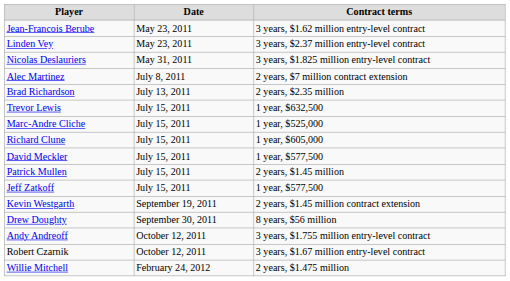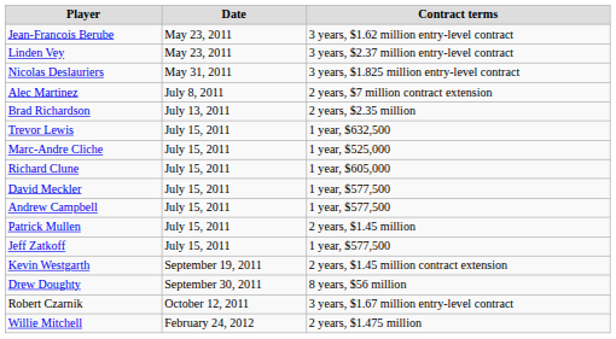 <table class="wikitable" style="width:90%;">
 <tr style="text-align:center; background:#ddd;">
 <td><strong>Player</strong></td>
 <td><strong>Date</strong></td>
 <td><strong>Contract terms</strong></td>
 </tr>
 <tr>
 <td><a href='#'>Jean-Francois Berube</a></td>
 <td>May 23, 2011</td>
 <td>3 years, $1.62 million entry-level contract</td>
 </tr>
 <tr>
 <td><a href='#'>Linden Vey</a></td>
 <td>May 23, 2011</td>
 <td>3 years, $2.37 million entry-level contract</td>
 </tr>
 <tr>
 <td><a href='#'>Nicolas Deslauriers</a></td>
 <td>May 31, 2011</td>
 <td>3 years, $1.825 million entry-level contract</td>
 </tr>
 <tr>
 <td><a href='#'>Alec Martinez</a></td>
 <td>July 8, 2011</td>
 <td>2 years, $7 million contract extension</td>
 </tr>
 <tr>
 <td><a href='#'>Brad Richardson</a></td>
 <td>July 13, 2011</td>
 <td>2 years, $2.35 million</td>
 </tr>
 <tr>
 <td><a href='#'>Trevor Lewis</a></td>
 <td>July 15, 2011</td>
 <td>1 year, $632,500</td>
 </tr>
 <tr>
 <td><a href='#'>Marc-Andre Cliche</a></td>
 <td>July 15, 2011</td>
 <td>1 year, $525,000</td>
 </tr>
 <tr>
 <td><a href='#'>Richard Clune</a></td>
 <td>July 15, 2011</td>
 <td>1 year, $605,000</td>
 </tr>
 <tr>
 <td><a href='#'>David Meckler</a></td>
 <td>July 15, 2011</td>
 <td>1 year, $577,500</td>
 </tr>
 <tr>
+<td><a href='#'>Andrew Campbell</a></td>
+<td>July 15, 2011</td>
+<td>1 year, $577,500</td>
+</tr>
+<tr>
 <td><a href='#'>Patrick Mullen</a></td>
 <td>July 15, 2011</td>
 <td>2 years, $1.45 million</td>
 </tr>
 <tr>
 <td><a href='#'>Jeff Zatkoff</a></td>
 <td>July 15, 2011</td>
 <td>1 year, $577,500</td>
 </tr>
 <tr>
 <td><a href='#'>Kevin Westgarth</a></td>
 <td>September 19, 2011</td>
 <td>2 years, $1.45 million contract extension</td>
 </tr>
 <tr>
 <td><a href='#'>Drew Doughty</a></td>
 <td>September 30, 2011</td>
 <td>8 years, $56 million</td>
 </tr>
 <tr>
-<td><a href='#'>Andy Andreoff</a></td>
-<td>October 12, 2011</td>
-<td>3 years, $1.755 million entry-level contract</td>
-</tr>
-<tr>
 <td>Robert Czarnik</td>
 <td>October 12, 2011</td>
 <td>3 years, $1.67 million entry-level contract</td>
 </tr>
 <tr>
 <td><a href='#'>Willie Mitchell</a></td>
 <td>February 24, 2012</td>
 <td>2 years, $1.475 million</td>
 </tr>
 </table>
